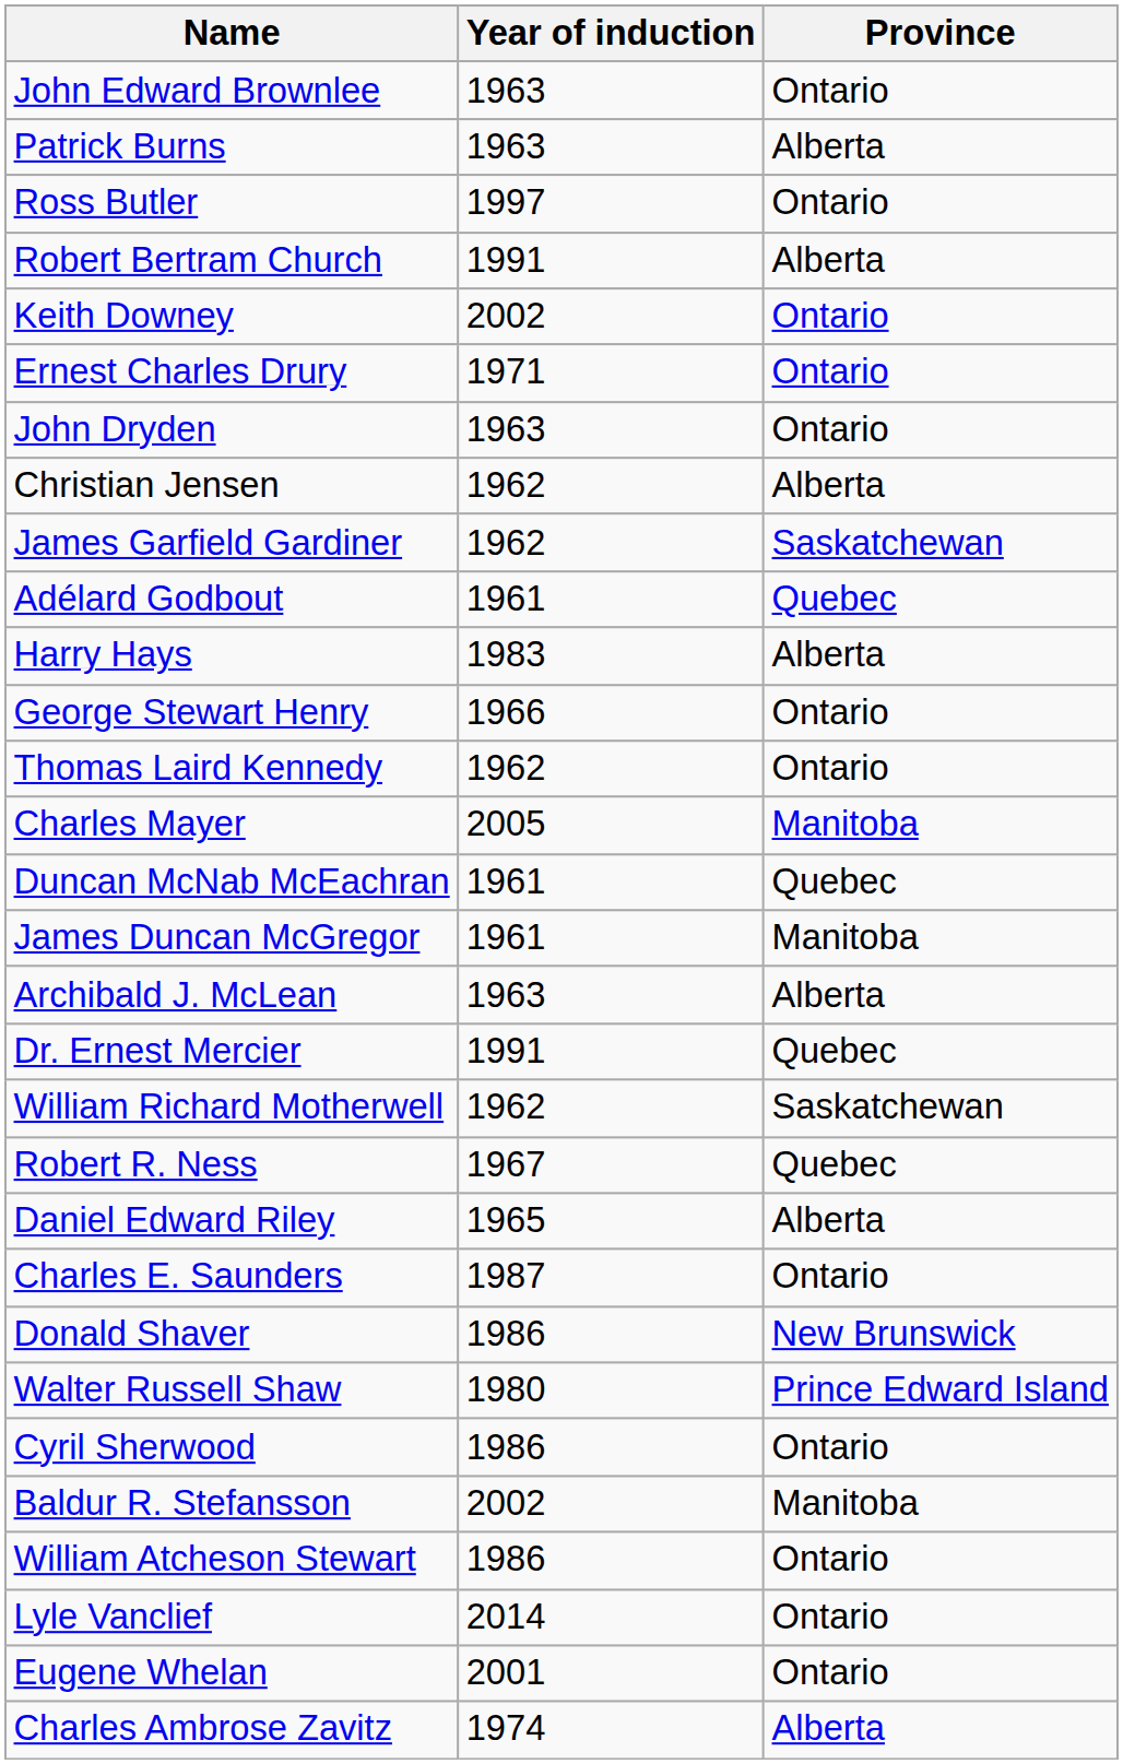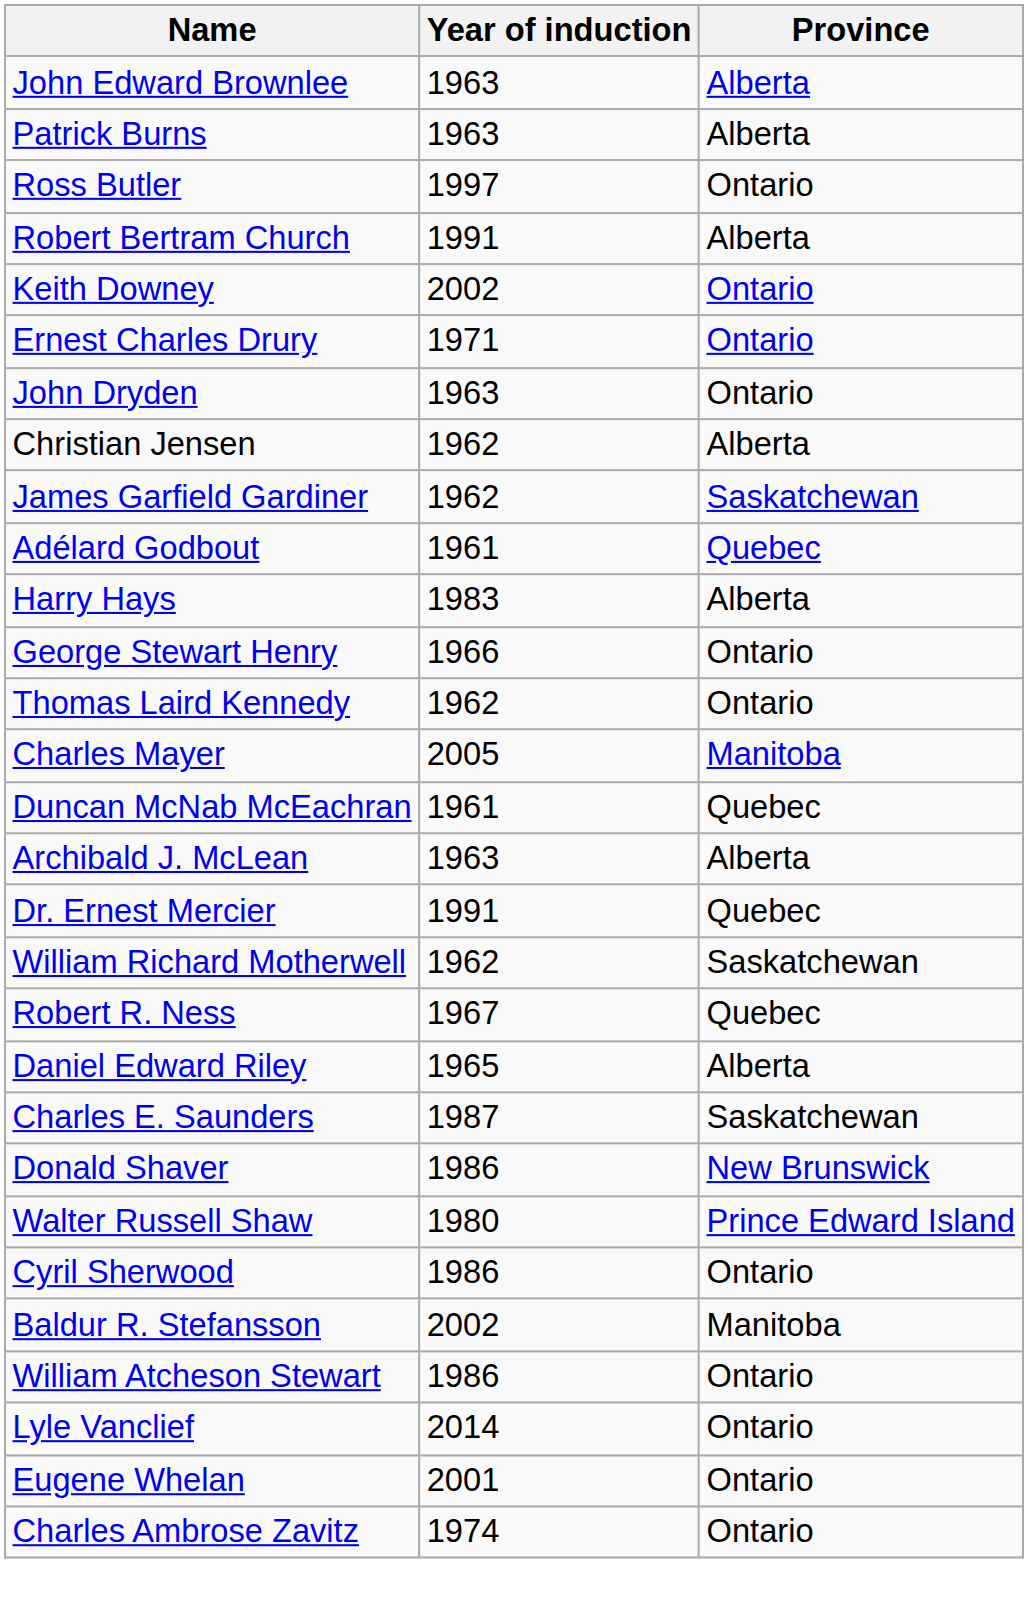 <table class="wikitable">
 <tr>
 <th>Name</th>
 <th>Year of induction</th>
 <th>Province</th>
 </tr>
 <tr>
 <td><a href='#'>John Edward Brownlee</a></td>
 <td>1963</td>
-<td>Ontario</td>
+<td><a href='#'>Alberta</a></td>
 </tr>
 <tr>
 <td><a href='#'>Patrick Burns</a></td>
 <td>1963</td>
 <td>Alberta</td>
 </tr>
 <tr>
 <td><a href='#'>Ross Butler</a></td>
 <td>1997</td>
 <td>Ontario</td>
 </tr>
 <tr>
 <td><a href='#'>Robert Bertram Church</a></td>
 <td>1991</td>
 <td>Alberta</td>
 </tr>
 <tr>
 <td><a href='#'>Keith Downey</a></td>
 <td>2002</td>
 <td><a href='#'>Ontario</a></td>
 </tr>
 <tr>
 <td><a href='#'>Ernest Charles Drury</a></td>
 <td>1971</td>
 <td><a href='#'>Ontario</a></td>
 </tr>
 <tr>
 <td><a href='#'>John Dryden</a></td>
 <td>1963</td>
 <td>Ontario</td>
 </tr>
 <tr>
 <td>Christian Jensen</td>
 <td>1962</td>
 <td>Alberta</td>
 </tr>
 <tr>
 <td><a href='#'>James Garfield Gardiner</a></td>
 <td>1962</td>
 <td><a href='#'>Saskatchewan</a></td>
 </tr>
 <tr>
 <td><a href='#'>Adélard Godbout</a></td>
 <td>1961</td>
 <td><a href='#'>Quebec</a></td>
 </tr>
 <tr>
 <td><a href='#'>Harry Hays</a></td>
 <td>1983</td>
 <td>Alberta</td>
 </tr>
 <tr>
 <td><a href='#'>George Stewart Henry</a></td>
 <td>1966</td>
 <td>Ontario</td>
 </tr>
 <tr>
 <td><a href='#'>Thomas Laird Kennedy</a></td>
 <td>1962</td>
 <td>Ontario</td>
 </tr>
 <tr>
 <td><a href='#'>Charles Mayer</a></td>
 <td>2005</td>
 <td><a href='#'>Manitoba</a></td>
 </tr>
 <tr>
 <td><a href='#'>Duncan McNab McEachran</a></td>
 <td>1961</td>
 <td>Quebec</td>
 </tr>
 <tr>
-<td><a href='#'>James Duncan McGregor</a></td>
-<td>1961</td>
-<td>Manitoba</td>
-</tr>
-<tr>
 <td><a href='#'>Archibald J. McLean</a></td>
 <td>1963</td>
 <td>Alberta</td>
 </tr>
 <tr>
 <td><a href='#'>Dr. Ernest Mercier</a></td>
 <td>1991</td>
 <td>Quebec</td>
 </tr>
 <tr>
 <td><a href='#'>William Richard Motherwell</a></td>
 <td>1962</td>
 <td>Saskatchewan</td>
 </tr>
 <tr>
 <td><a href='#'>Robert R. Ness</a></td>
 <td>1967</td>
 <td>Quebec</td>
 </tr>
 <tr>
 <td><a href='#'>Daniel Edward Riley</a></td>
 <td>1965</td>
 <td>Alberta</td>
 </tr>
 <tr>
 <td><a href='#'>Charles E. Saunders</a></td>
 <td>1987</td>
-<td>Ontario</td>
+<td>Saskatchewan</td>
 </tr>
 <tr>
 <td><a href='#'>Donald Shaver</a></td>
 <td>1986</td>
 <td><a href='#'>New Brunswick</a></td>
 </tr>
 <tr>
 <td><a href='#'>Walter Russell Shaw</a></td>
 <td>1980</td>
 <td><a href='#'>Prince Edward Island</a></td>
 </tr>
 <tr>
 <td><a href='#'>Cyril Sherwood</a></td>
 <td>1986</td>
 <td>Ontario</td>
 </tr>
 <tr>
 <td><a href='#'>Baldur R. Stefansson</a></td>
 <td>2002</td>
 <td>Manitoba</td>
 </tr>
 <tr>
 <td><a href='#'>William Atcheson Stewart</a></td>
 <td>1986</td>
 <td>Ontario</td>
 </tr>
 <tr>
 <td><a href='#'>Lyle Vanclief</a></td>
 <td>2014</td>
 <td>Ontario</td>
 </tr>
 <tr>
 <td><a href='#'>Eugene Whelan</a></td>
 <td>2001</td>
 <td>Ontario</td>
 </tr>
 <tr>
 <td><a href='#'>Charles Ambrose Zavitz</a></td>
 <td>1974</td>
-<td><a href='#'>Alberta</a></td>
+<td>Ontario</td>
 </tr>
 </table>
